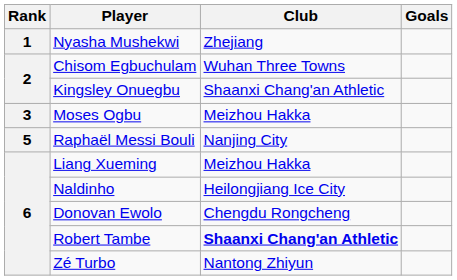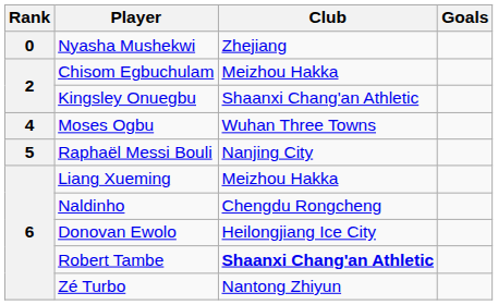 <table class="wikitable">
 <tr>
 <th>Rank</th>
 <th>Player</th>
 <th>Club</th>
 <th>Goals</th>
 </tr>
 <tr>
-<th rowspan=1>1</th>
+<th rowspan=1>0</th>
 <td> <a href='#'>Nyasha Mushekwi</a></td>
 <td><a href='#'>Zhejiang</a></td>
 <td></td>
 </tr>
 <tr>
 <th rowspan=2>2</th>
 <td> <a href='#'>Chisom Egbuchulam</a></td>
-<td><a href='#'>Wuhan Three Towns</a></td>
+<td><a href='#'>Meizhou Hakka</a></td>
 <td></td>
 </tr>
 <tr>
 <td> <a href='#'>Kingsley Onuegbu</a></td>
 <td><a href='#'>Shaanxi Chang'an Athletic</a></td>
 <td></td>
 </tr>
 <tr>
-<th rowspan=1>3</th>
+<th rowspan=1>4</th>
 <td> <a href='#'>Moses Ogbu</a></td>
-<td><a href='#'>Meizhou Hakka</a></td>
+<td><a href='#'>Wuhan Three Towns</a></td>
 <td></td>
 </tr>
 <tr>
 <th rowspan=1>5</th>
 <td> <a href='#'>Raphaël Messi Bouli</a></td>
 <td><a href='#'>Nanjing City</a></td>
 <td></td>
 </tr>
 <tr>
 <th rowspan=5>6</th>
 <td> <a href='#'>Liang Xueming</a></td>
 <td><a href='#'>Meizhou Hakka</a></td>
 <td></td>
 </tr>
 <tr>
 <td> <a href='#'>Naldinho</a></td>
-<td><a href='#'>Heilongjiang Ice City</a></td>
+<td><a href='#'>Chengdu Rongcheng</a></td>
 <td></td>
 </tr>
 <tr>
 <td> <a href='#'>Donovan Ewolo</a></td>
-<td><a href='#'>Chengdu Rongcheng</a></td>
+<td><a href='#'>Heilongjiang Ice City</a></td>
 <td></td>
 </tr>
 <tr>
 <td> <a href='#'>Robert Tambe</a></td>
 <td><strong><a href='#'>Shaanxi Chang'an Athletic</a></strong></td>
 <td></td>
 </tr>
 <tr>
 <td> <a href='#'>Zé Turbo</a></td>
 <td><a href='#'>Nantong Zhiyun</a></td>
 <td></td>
 </tr>
 </table>
